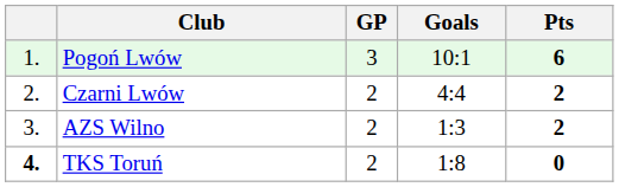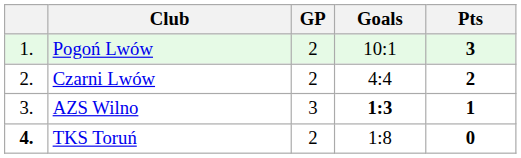 <table class="wikitable">
 <tr>
 <th width="30"></th>
 <th width="200">Club</th>
 <th width="30">GP</th>
 <th width="70">Goals</th>
 <th width="70">Pts</th>
 </tr>
 <tr bgcolor="#e6fae6" align="center">
 <td>1.</td>
 <td align="left"><a href='#'>Pogoń Lwów</a></td>
-<td>3</td>
+<td>2</td>
 <td>10:1</td>
-<td><strong>6</strong></td>
+<td><strong>3</strong></td>
 </tr>
 <tr bgcolor="#FFFFFF" align="center">
 <td>2.</td>
 <td align="left"><a href='#'>Czarni Lwów</a></td>
 <td>2</td>
 <td>4:4</td>
 <td><strong>2</strong></td>
 </tr>
 <tr bgcolor="#FFFFFF" align="center">
 <td>3.</td>
 <td align="left"><a href='#'>AZS Wilno</a></td>
-<td>2</td>
-<td>1:3</td>
-<td><strong>2</strong></td>
+<td>3</td>
+<td><strong>1:3</strong></td>
+<td><strong>1</strong></td>
 </tr>
 <tr bgcolor="#FFFFFF" align="center">
 <td><strong>4.</strong></td>
 <td align="left"><a href='#'>TKS Toruń</a></td>
 <td>2</td>
 <td>1:8</td>
 <td><strong>0</strong></td>
 </tr>
 </table>
